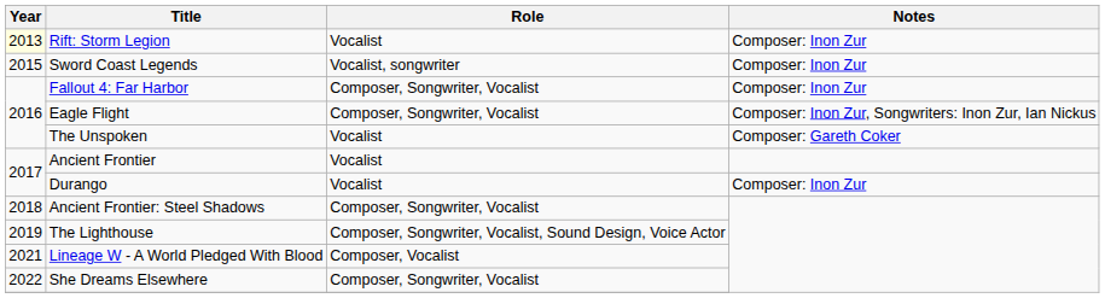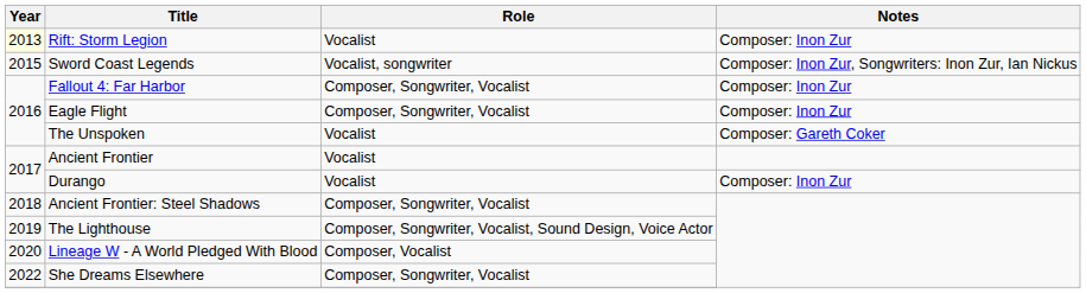 <table class="wikitable sortable">
 <tr>
 <th>Year</th>
 <th>Title</th>
 <th>Role</th>
 <th class="unsortable">Notes</th>
 </tr>
 <tr>
 <td style="background: lightyellow;">2013</td>
 <td><a href='#'>Rift: Storm Legion</a></td>
 <td>Vocalist</td>
 <td>Composer: <a href='#'>Inon Zur</a></td>
 </tr>
 <tr>
 <td>2015</td>
 <td>Sword Coast Legends</td>
 <td>Vocalist, songwriter</td>
-<td>Composer: <a href='#'>Inon Zur</a></td>
+<td>Composer: <a href='#'>Inon Zur</a>, Songwriters: Inon Zur, Ian Nickus</td>
 </tr>
 <tr>
 <td rowspan="3">2016</td>
 <td><a href='#'>Fallout 4: Far Harbor</a></td>
 <td>Composer, Songwriter, Vocalist</td>
 <td>Composer: <a href='#'>Inon Zur</a></td>
 </tr>
 <tr>
 <td>Eagle Flight</td>
 <td>Composer, Songwriter, Vocalist</td>
-<td>Composer: <a href='#'>Inon Zur</a>, Songwriters: Inon Zur, Ian Nickus</td>
+<td>Composer: <a href='#'>Inon Zur</a></td>
 </tr>
 <tr>
 <td>The Unspoken</td>
 <td>Vocalist</td>
 <td>Composer: <a href='#'>Gareth Coker</a></td>
 </tr>
 <tr>
 <td rowspan="2">2017</td>
 <td>Ancient Frontier</td>
 <td>Vocalist</td>
 </tr>
 <tr>
 <td>Durango</td>
 <td>Vocalist</td>
 <td>Composer: <a href='#'>Inon Zur</a></td>
 </tr>
 <tr>
 <td>2018</td>
 <td>Ancient Frontier: Steel Shadows</td>
 <td>Composer, Songwriter, Vocalist</td>
 </tr>
 <tr>
 <td rowspan="1">2019</td>
 <td>The Lighthouse</td>
 <td>Composer, Songwriter, Vocalist, Sound Design, Voice Actor</td>
 </tr>
 <tr>
-<td rowspan="1">2021</td>
+<td rowspan="1">2020</td>
 <td><a href='#'>Lineage W</a> - A World Pledged With Blood</td>
 <td>Composer, Vocalist</td>
 </tr>
 <tr>
 <td rowspan="1">2022</td>
 <td>She Dreams Elsewhere</td>
 <td>Composer, Songwriter, Vocalist</td>
 </tr>
 <tr>
 </tr>
 </table>
